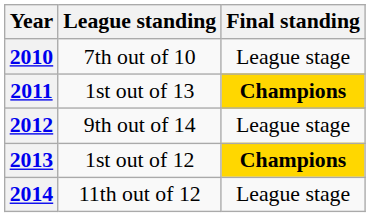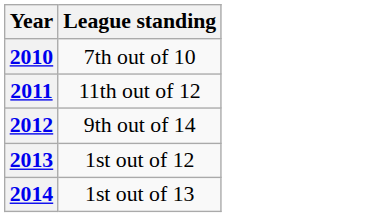 <table class="wikitable" style="text-align:center;">
 <tr>
 <th>Year</th>
 <th>League standing</th>
-<th>Final standing</th>
 </tr>
 <tr>
 <th><a href='#'>2010</a></th>
 <td>7th out of 10</td>
-<td>League stage</td>
 </tr>
 <tr>
 <th><a href='#'>2011</a></th>
-<td>1st out of 13</td>
-<td style="background: gold;"><strong>Champions</strong></td>
+<td>11th out of 12</td>
 </tr>
 <tr>
 <th><a href='#'>2012</a></th>
 <td>9th out of 14</td>
-<td>League stage</td>
 </tr>
 <tr>
 <th><a href='#'>2013</a></th>
 <td>1st out of 12</td>
-<td style="background: gold;"><strong>Champions</strong></td>
 </tr>
 <tr>
 <th><a href='#'>2014</a></th>
-<td>11th out of 12</td>
-<td>League stage</td>
+<td>1st out of 13</td>
 </tr>
 </table>
